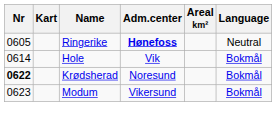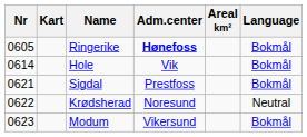 <table class="wikitable sortable">
 <tr>
 <th>Nr</th>
 <th class="unsortable">Kart</th>
 <th>Name</th>
 <th>Adm.center</th>
 <th>Areal<br><small>km²</small></th>
 <th>Language</th>
 </tr>
 <tr --->
 <td align="center">0605</td>
 <td align="center"></td>
 <td> <a href='#'>Ringerike</a></td>
 <td align="center"><strong><a href='#'>Hønefoss</a></strong></td>
 <td align="right"></td>
-<td align="center">Neutral</td>
+<td align="center"><a href='#'>Bokmål</a></td>
 </tr>
 <tr --->
 <td align="center">0614</td>
 <td align="center"></td>
 <td> <a href='#'>Hole</a></td>
 <td align="center"><a href='#'>Vik</a></td>
 <td align="right"></td>
 <td align="center"><a href='#'>Bokmål</a></td>
 </tr>
 <tr --->
-<td align="center"><strong>0622</strong></td>
+<td align="center">0621</td>
+<td align="center"></td>
+<td> <a href='#'>Sigdal</a></td>
+<td align="center"><a href='#'>Prestfoss</a></td>
+<td align="right"></td>
+<td align="center"><a href='#'>Bokmål</a></td>
+</tr>
+<tr --->
+<td align="center">0622</td>
 <td align="center"></td>
 <td> <a href='#'>Krødsherad</a></td>
 <td align="center"><a href='#'>Noresund</a></td>
 <td align="right"></td>
-<td align="center"><a href='#'>Bokmål</a></td>
+<td align="center">Neutral</td>
 </tr>
 <tr --->
 <td align="center">0623</td>
 <td align="center"></td>
 <td> <a href='#'>Modum</a></td>
 <td align="center"><a href='#'>Vikersund</a></td>
 <td align="right"></td>
 <td align="center"><a href='#'>Bokmål</a></td>
 </tr>
 </table>
